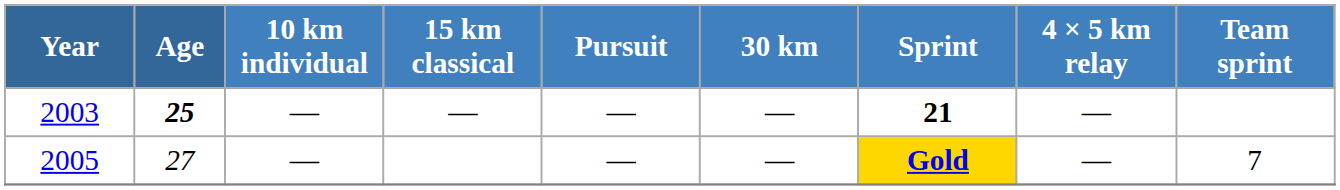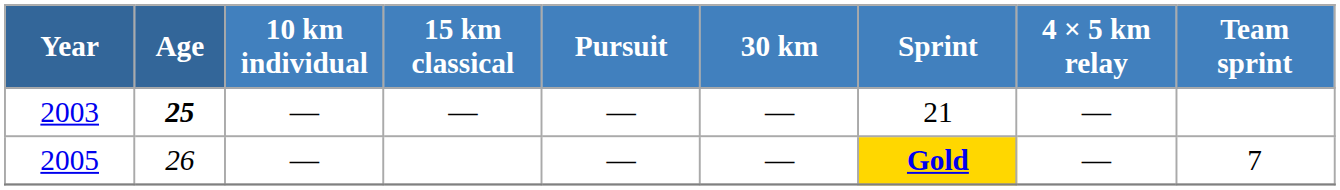 <table class="wikitable" style="font-size:95%; text-align:center; border:grey solid 1px; border-collapse:collapse; background:#ffffff;">
 <tr>
 <th style="background-color:#369; color:white; width:60px;"> Year </th>
 <th style="background-color:#369; color:white; width:40px;"> Age </th>
 <th style="background-color:#4180be; color:white; width:75px;"> 10 km <br> individual </th>
 <th style="background-color:#4180be; color:white; width:75px;"> 15 km <br> classical </th>
 <th style="background-color:#4180be; color:white; width:75px;"> Pursuit </th>
 <th style="background-color:#4180be; color:white; width:75px;"> 30 km </th>
 <th style="background-color:#4180be; color:white; width:75px;"> Sprint </th>
 <th style="background-color:#4180be; color:white; width:75px;"> 4 × 5 km <br> relay </th>
 <th style="background-color:#4180be; color:white; width:75px;"> Team <br> sprint </th>
 </tr>
 <tr>
 <td><a href='#'>2003</a></td>
 <td><strong><em>25</em></strong></td>
 <td>—</td>
 <td>—</td>
 <td>—</td>
 <td>—</td>
-<td><strong>21</strong></td>
+<td>21</td>
 <td>—</td>
 <td></td>
 </tr>
 <tr>
 <td><a href='#'>2005</a></td>
-<td><em>27</em></td>
+<td><em>26</em></td>
 <td>—</td>
 <td></td>
 <td>—</td>
 <td>—</td>
 <td style="background:gold;"><a href='#'><strong>Gold</strong></a></td>
 <td>—</td>
 <td>7</td>
 </tr>
 <tr>
 </tr>
 </table>
